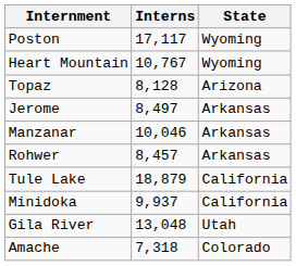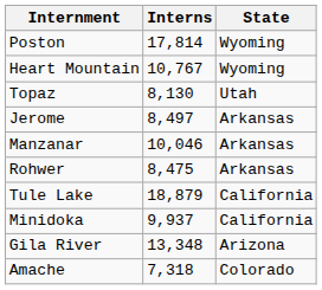 <table class="wikitable">
 <tr>
 <th>Internment</th>
 <th>Interns</th>
 <th>State</th>
 </tr>
 <tr>
 <td>Poston</td>
-<td>17,117</td>
+<td>17,814</td>
 <td>Wyoming</td>
 </tr>
 <tr>
 <td>Heart Mountain</td>
 <td>10,767</td>
 <td>Wyoming</td>
 </tr>
 <tr>
 <td>Topaz</td>
-<td>8,128</td>
-<td>Arizona</td>
+<td>8,130</td>
+<td>Utah</td>
 </tr>
 <tr>
 <td>Jerome</td>
 <td>8,497</td>
 <td>Arkansas</td>
 </tr>
 <tr>
 <td>Manzanar</td>
 <td>10,046</td>
 <td>Arkansas</td>
 </tr>
 <tr>
 <td>Rohwer</td>
-<td>8,457</td>
+<td>8,475</td>
 <td>Arkansas</td>
 </tr>
 <tr>
 <td>Tule Lake</td>
 <td>18,879</td>
 <td>California</td>
 </tr>
 <tr>
 <td>Minidoka</td>
 <td>9,937</td>
 <td>California</td>
 </tr>
 <tr>
 <td>Gila River</td>
-<td>13,048</td>
-<td>Utah</td>
+<td>13,348</td>
+<td>Arizona</td>
 </tr>
 <tr>
 <td>Amache</td>
 <td>7,318</td>
 <td>Colorado</td>
 </tr>
 </table>
